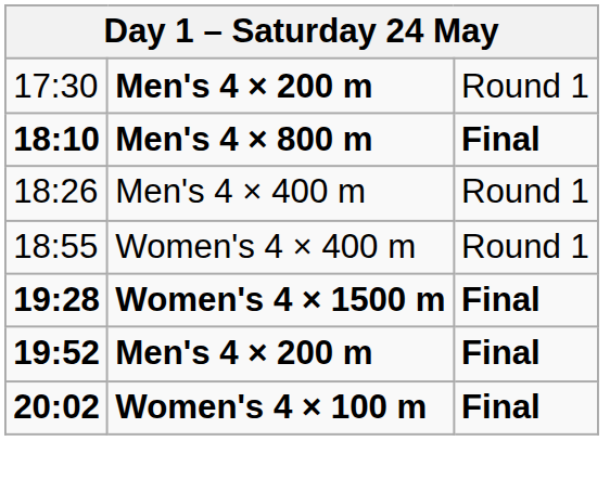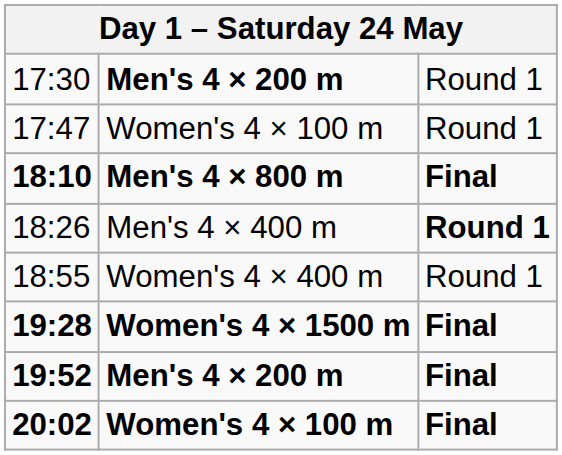 <table class="wikitable">
 <tr>
 <th colspan=3>Day 1 – Saturday 24 May</th>
 </tr>
 <tr>
 <td>17:30</td>
 <td><strong>Men's 4 × 200 m</strong></td>
 <td>Round 1</td>
 </tr>
 <tr>
+<td>17:47</td>
+<td>Women's 4 × 100 m</td>
+<td>Round 1</td>
+</tr>
+<tr>
 <td><strong>18:10</strong></td>
 <td><strong>Men's 4 × 800 m</strong></td>
 <td><strong>Final</strong></td>
 </tr>
 <tr>
 <td>18:26</td>
 <td>Men's 4 × 400 m</td>
-<td>Round 1</td>
+<td><strong>Round 1</strong></td>
 </tr>
 <tr>
 <td>18:55</td>
 <td>Women's 4 × 400 m</td>
 <td>Round 1</td>
 </tr>
 <tr>
 <td><strong>19:28</strong></td>
 <td><strong>Women's 4 × 1500 m</strong></td>
 <td><strong>Final</strong></td>
 </tr>
 <tr>
 <td><strong>19:52</strong></td>
 <td><strong>Men's 4 × 200 m</strong></td>
 <td><strong>Final</strong></td>
 </tr>
 <tr>
 <td><strong>20:02</strong></td>
 <td><strong>Women's 4 × 100 m</strong></td>
 <td><strong>Final</strong></td>
 </tr>
 </table>
